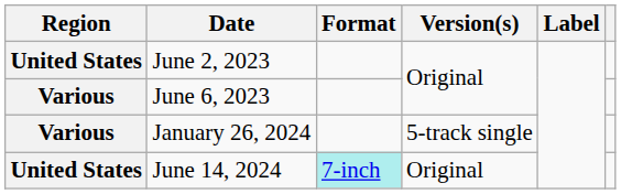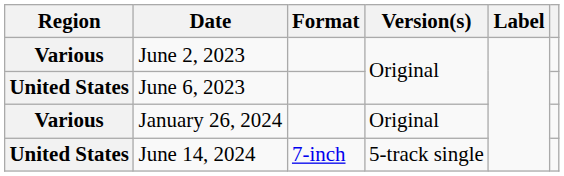 <table class="wikitable plainrowheaders">
 <tr>
 <th scope="col">Region</th>
 <th scope="col">Date</th>
 <th scope="col">Format</th>
 <th scope="col">Version(s)</th>
 <th scope="col">Label</th>
 <th scope="col"></th>
 </tr>
 <tr>
-<th scope="row">United States</th>
+<th scope="row">Various</th>
 <td>June 2, 2023</td>
 <td></td>
 <td rowspan="2">Original</td>
 <td rowspan="4"></td>
 <td style="text-align:center;"></td>
 </tr>
 <tr>
-<th scope="row">Various</th>
+<th scope="row">United States</th>
 <td>June 6, 2023</td>
 <td></td>
 <td style="text-align:center;"></td>
 </tr>
 <tr>
 <th scope="row">Various</th>
 <td>January 26, 2024</td>
 <td></td>
-<td>5-track single</td>
+<td>Original</td>
 <td style="text-align:center;"></td>
 </tr>
 <tr>
 <th scope="row">United States</th>
 <td>June 14, 2024</td>
-<td style="background: paleturquoise;"><a href='#'>7-inch</a></td>
-<td>Original</td>
+<td><a href='#'>7-inch</a></td>
+<td>5-track single</td>
 <td style="text-align:center;"></td>
 </tr>
 </table>
